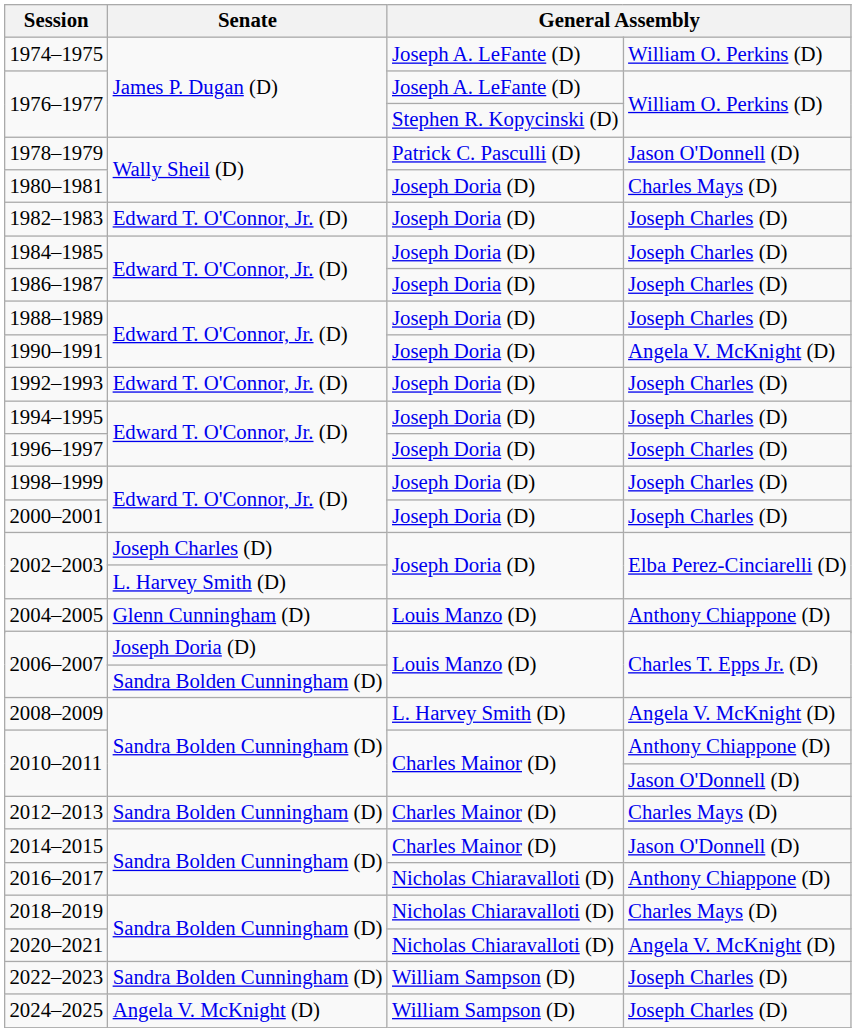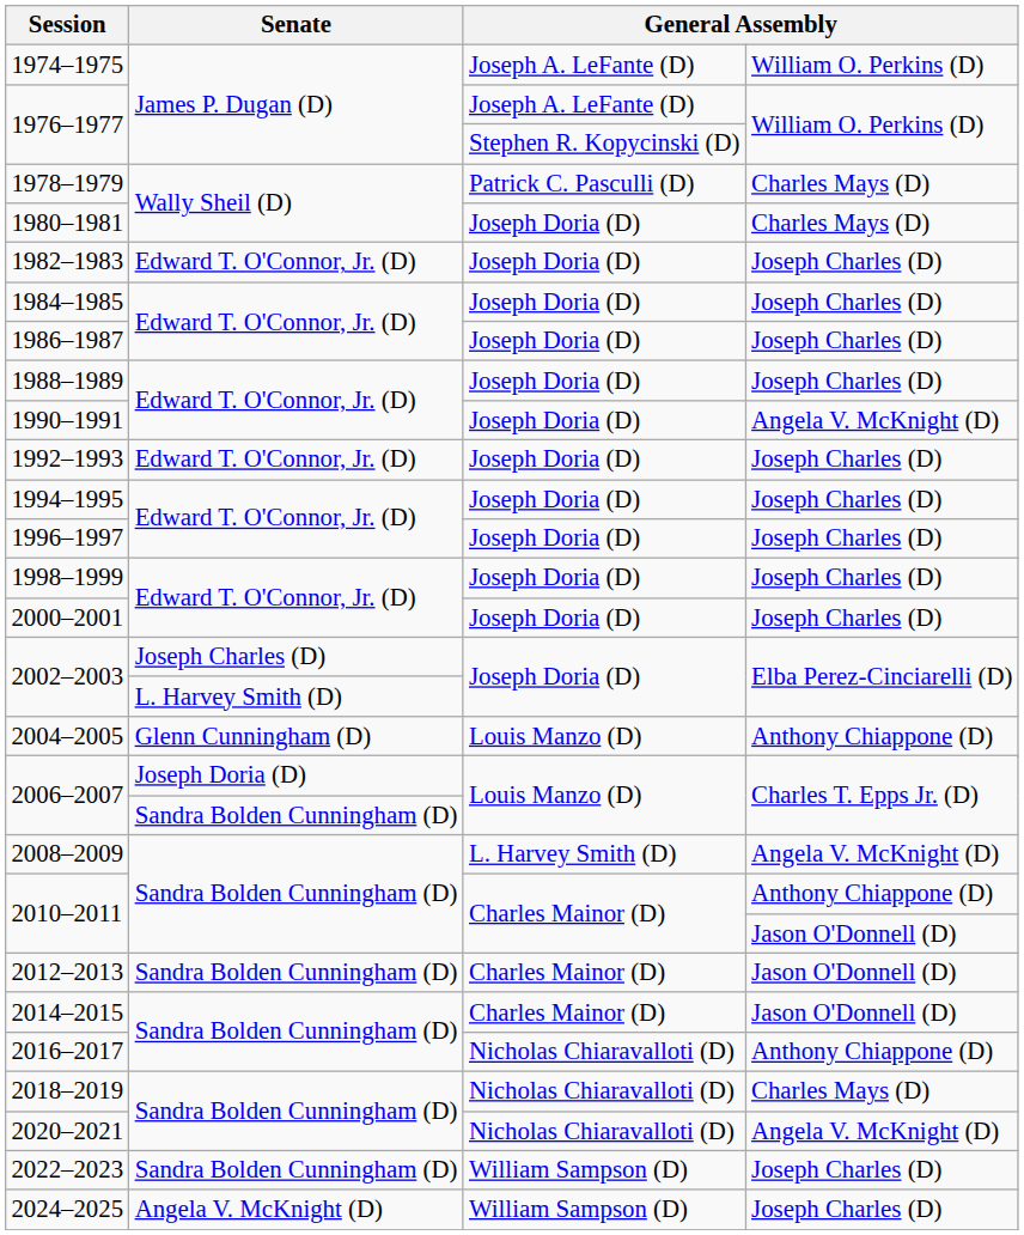 <table class="wikitable">
 <tr>
 <th>Session</th>
 <th>Senate</th>
 <th colspan=2>General Assembly</th>
 </tr>
 <tr>
 <td>1974–1975</td>
 <td rowspan=3 ><a href='#'>James P. Dugan</a> (D)</td>
 <td><a href='#'>Joseph A. LeFante</a> (D)</td>
 <td><a href='#'>William O. Perkins</a> (D)</td>
 </tr>
 <tr>
 <td rowspan=2>1976–1977</td>
 <td><a href='#'>Joseph A. LeFante</a> (D)</td>
 <td rowspan=2 ><a href='#'>William O. Perkins</a> (D)</td>
 </tr>
 <tr>
 <td><a href='#'>Stephen R. Kopycinski</a> (D)</td>
 </tr>
 <tr>
 <td>1978–1979</td>
 <td rowspan=2 ><a href='#'>Wally Sheil</a> (D)</td>
 <td><a href='#'>Patrick C. Pasculli</a> (D)</td>
-<td><a href='#'>Jason O'Donnell</a> (D)</td>
+<td><a href='#'>Charles Mays</a> (D)</td>
 </tr>
 <tr>
 <td>1980–1981</td>
 <td><a href='#'>Joseph Doria</a> (D)</td>
 <td><a href='#'>Charles Mays</a> (D)</td>
 </tr>
 <tr>
 <td>1982–1983</td>
 <td><a href='#'>Edward T. O'Connor, Jr.</a> (D)</td>
 <td><a href='#'>Joseph Doria</a> (D)</td>
 <td><a href='#'>Joseph Charles</a> (D)</td>
 </tr>
 <tr>
 <td>1984–1985</td>
 <td rowspan=2 ><a href='#'>Edward T. O'Connor, Jr.</a> (D)</td>
 <td><a href='#'>Joseph Doria</a> (D)</td>
 <td><a href='#'>Joseph Charles</a> (D)</td>
 </tr>
 <tr>
 <td>1986–1987</td>
 <td><a href='#'>Joseph Doria</a> (D)</td>
 <td><a href='#'>Joseph Charles</a> (D)</td>
 </tr>
 <tr>
 <td>1988–1989</td>
 <td rowspan=2 ><a href='#'>Edward T. O'Connor, Jr.</a> (D)</td>
 <td><a href='#'>Joseph Doria</a> (D)</td>
 <td><a href='#'>Joseph Charles</a> (D)</td>
 </tr>
 <tr>
 <td>1990–1991</td>
 <td><a href='#'>Joseph Doria</a> (D)</td>
 <td><a href='#'>Angela V. McKnight</a> (D)</td>
 </tr>
 <tr>
 <td>1992–1993</td>
 <td><a href='#'>Edward T. O'Connor, Jr.</a> (D)</td>
 <td><a href='#'>Joseph Doria</a> (D)</td>
 <td><a href='#'>Joseph Charles</a> (D)</td>
 </tr>
 <tr>
 <td>1994–1995</td>
 <td rowspan=2 ><a href='#'>Edward T. O'Connor, Jr.</a> (D)</td>
 <td><a href='#'>Joseph Doria</a> (D)</td>
 <td><a href='#'>Joseph Charles</a> (D)</td>
 </tr>
 <tr>
 <td>1996–1997</td>
 <td><a href='#'>Joseph Doria</a> (D)</td>
 <td><a href='#'>Joseph Charles</a> (D)</td>
 </tr>
 <tr>
 <td>1998–1999</td>
 <td rowspan=2 ><a href='#'>Edward T. O'Connor, Jr.</a> (D)</td>
 <td><a href='#'>Joseph Doria</a> (D)</td>
 <td><a href='#'>Joseph Charles</a> (D)</td>
 </tr>
 <tr>
 <td>2000–2001</td>
 <td><a href='#'>Joseph Doria</a> (D)</td>
 <td><a href='#'>Joseph Charles</a> (D)</td>
 </tr>
 <tr>
 <td rowspan=2>2002–2003</td>
 <td><a href='#'>Joseph Charles</a> (D)</td>
 <td rowspan=2 ><a href='#'>Joseph Doria</a> (D)</td>
 <td rowspan=2 ><a href='#'>Elba Perez-Cinciarelli</a> (D)</td>
 </tr>
 <tr>
 <td><a href='#'>L. Harvey Smith</a> (D)</td>
 </tr>
 <tr>
 <td rowspan=2>2004–2005</td>
 <td><a href='#'>Glenn Cunningham</a> (D)</td>
 <td rowspan=2 ><a href='#'>Louis Manzo</a> (D)</td>
 <td rowspan=2 ><a href='#'>Anthony Chiappone</a> (D)</td>
 </tr>
 <tr>
 <td rowspan=2 ><a href='#'>Joseph Doria</a> (D)</td>
 </tr>
 <tr>
 <td rowspan=2>2006–2007</td>
 <td rowspan=2 ><a href='#'>Louis Manzo</a> (D)</td>
 <td rowspan=2 ><a href='#'>Charles T. Epps Jr.</a> (D)</td>
 </tr>
 <tr>
 <td><a href='#'>Sandra Bolden Cunningham</a> (D)</td>
 </tr>
 <tr>
 <td>2008–2009</td>
 <td rowspan=3 ><a href='#'>Sandra Bolden Cunningham</a> (D)</td>
 <td><a href='#'>L. Harvey Smith</a> (D)</td>
 <td><a href='#'>Angela V. McKnight</a> (D)</td>
 </tr>
 <tr>
 <td rowspan=2>2010–2011</td>
 <td rowspan=2 ><a href='#'>Charles Mainor</a> (D)</td>
 <td><a href='#'>Anthony Chiappone</a> (D)</td>
 </tr>
 <tr>
 <td><a href='#'>Jason O'Donnell</a> (D)</td>
 </tr>
 <tr>
 <td>2012–2013</td>
 <td><a href='#'>Sandra Bolden Cunningham</a> (D)</td>
 <td><a href='#'>Charles Mainor</a> (D)</td>
-<td><a href='#'>Charles Mays</a> (D)</td>
+<td><a href='#'>Jason O'Donnell</a> (D)</td>
 </tr>
 <tr>
 <td>2014–2015</td>
 <td rowspan=2 ><a href='#'>Sandra Bolden Cunningham</a> (D)</td>
 <td><a href='#'>Charles Mainor</a> (D)</td>
 <td><a href='#'>Jason O'Donnell</a> (D)</td>
 </tr>
 <tr>
 <td>2016–2017</td>
 <td><a href='#'>Nicholas Chiaravalloti</a> (D)</td>
 <td><a href='#'>Anthony Chiappone</a> (D)</td>
 </tr>
 <tr>
 <td>2018–2019</td>
 <td rowspan=2 ><a href='#'>Sandra Bolden Cunningham</a> (D)</td>
 <td><a href='#'>Nicholas Chiaravalloti</a> (D)</td>
 <td><a href='#'>Charles Mays</a> (D)</td>
 </tr>
 <tr>
 <td>2020–2021</td>
 <td><a href='#'>Nicholas Chiaravalloti</a> (D)</td>
 <td><a href='#'>Angela V. McKnight</a> (D)</td>
 </tr>
 <tr>
 <td>2022–2023</td>
 <td><a href='#'>Sandra Bolden Cunningham</a> (D)</td>
 <td><a href='#'>William Sampson</a> (D)</td>
 <td><a href='#'>Joseph Charles</a> (D)</td>
 </tr>
 <tr>
 <td>2024–2025</td>
 <td><a href='#'>Angela V. McKnight</a> (D)</td>
 <td><a href='#'>William Sampson</a> (D)</td>
 <td><a href='#'>Joseph Charles</a> (D)</td>
 </tr>
 </table>
